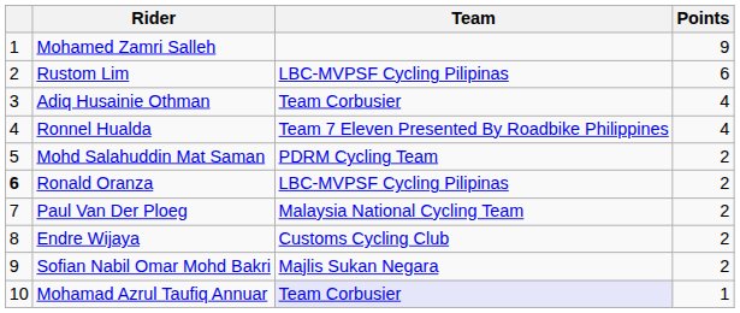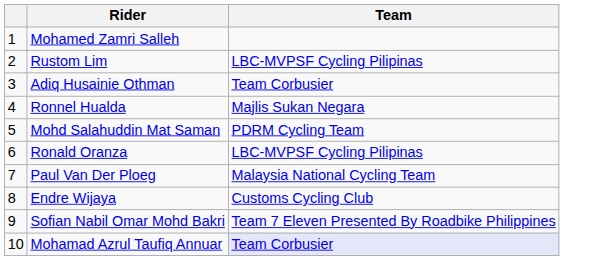 <table class=wikitable>
 <tr>
 <th></th>
 <th>Rider</th>
 <th>Team</th>
-<th>Points</th>
 </tr>
 <tr>
 <td>1</td>
 <td> <a href='#'>Mohamed Zamri Salleh</a> </td>
 <td></td>
-<td align=right>9</td>
 </tr>
 <tr>
 <td>2</td>
 <td> <a href='#'>Rustom Lim</a></td>
 <td><a href='#'>LBC-MVPSF Cycling Pilipinas</a></td>
-<td align=right>6</td>
 </tr>
 <tr>
 <td>3</td>
 <td> <a href='#'>Adiq Husainie Othman</a></td>
 <td><a href='#'>Team Corbusier</a></td>
-<td align=right>4</td>
 </tr>
 <tr>
 <td>4</td>
 <td> <a href='#'>Ronnel Hualda</a></td>
-<td><a href='#'>Team 7 Eleven Presented By Roadbike Philippines</a></td>
-<td align=right>4</td>
+<td><a href='#'>Majlis Sukan Negara</a></td>
 </tr>
 <tr>
 <td>5</td>
 <td> <a href='#'>Mohd Salahuddin Mat Saman</a></td>
 <td><a href='#'>PDRM Cycling Team</a></td>
-<td align=right>2</td>
 </tr>
 <tr>
-<td><strong>6</strong></td>
+<td>6</td>
 <td> <a href='#'>Ronald Oranza</a></td>
 <td><a href='#'>LBC-MVPSF Cycling Pilipinas</a></td>
-<td align=right>2</td>
 </tr>
 <tr>
 <td>7</td>
 <td> <a href='#'>Paul Van Der Ploeg</a></td>
 <td><a href='#'>Malaysia National Cycling Team</a></td>
-<td align=right>2</td>
 </tr>
 <tr>
 <td>8</td>
 <td> <a href='#'>Endre Wijaya</a></td>
 <td><a href='#'>Customs Cycling Club</a></td>
-<td align=right>2</td>
 </tr>
 <tr>
 <td>9</td>
 <td> <a href='#'>Sofian Nabil Omar Mohd Bakri</a></td>
-<td><a href='#'>Majlis Sukan Negara</a></td>
-<td align=right>2</td>
+<td><a href='#'>Team 7 Eleven Presented By Roadbike Philippines</a></td>
 </tr>
 <tr>
 <td>10</td>
 <td> <a href='#'>Mohamad Azrul Taufiq Annuar</a></td>
 <td style="background: lavender;"><a href='#'>Team Corbusier</a></td>
-<td align=right>1</td>
 </tr>
 </table>
